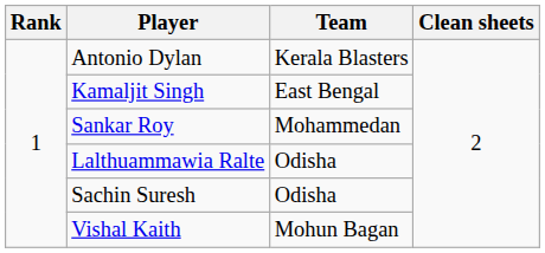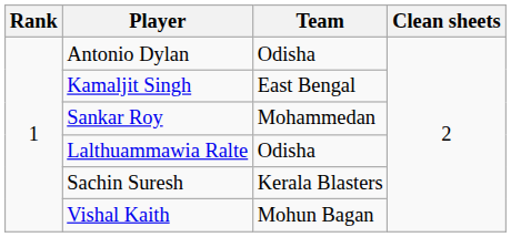 <table class="wikitable">
 <tr>
 <th>Rank</th>
 <th>Player</th>
 <th>Team</th>
 <th>Clean sheets</th>
 </tr>
 <tr>
 <td rowspan="6" align="center">1</td>
 <td> Antonio Dylan</td>
-<td>Kerala Blasters</td>
+<td>Odisha</td>
 <td rowspan="6" align="center">2</td>
 </tr>
 <tr>
 <td> <a href='#'>Kamaljit Singh</a></td>
 <td>East Bengal</td>
 </tr>
 <tr>
 <td> <a href='#'>Sankar Roy</a></td>
 <td>Mohammedan</td>
 </tr>
 <tr>
 <td> <a href='#'>Lalthuammawia Ralte</a></td>
 <td>Odisha</td>
 </tr>
 <tr>
 <td> Sachin Suresh</td>
-<td>Odisha</td>
+<td>Kerala Blasters</td>
 </tr>
 <tr>
 <td> <a href='#'>Vishal Kaith</a></td>
 <td>Mohun Bagan</td>
 </tr>
 </table>
